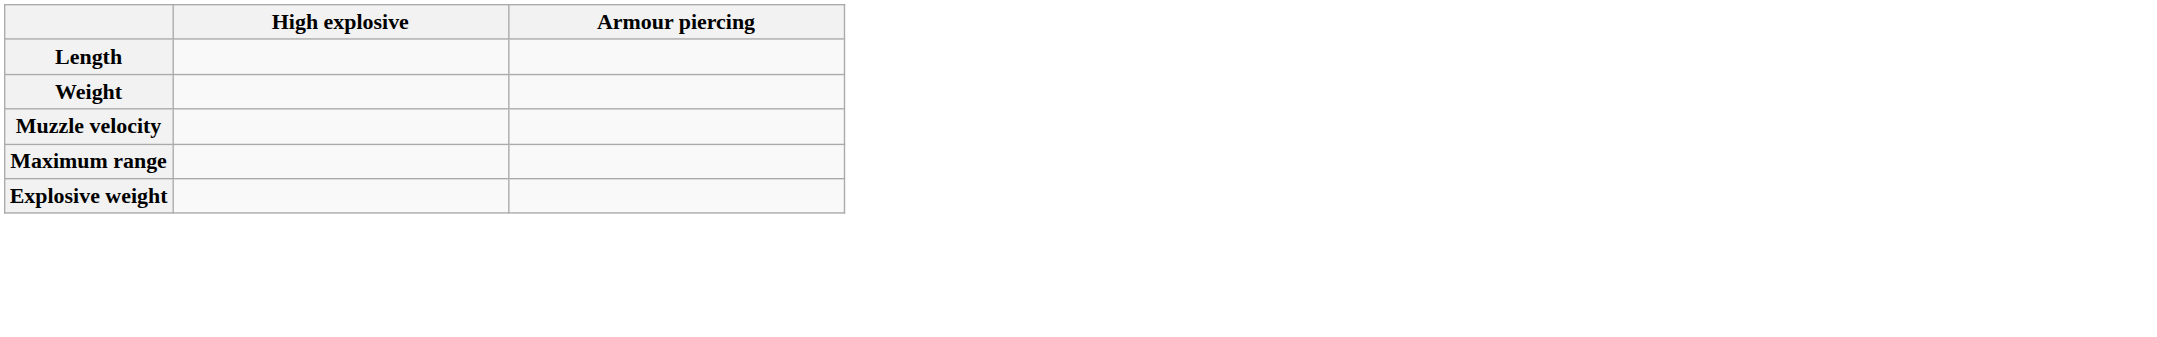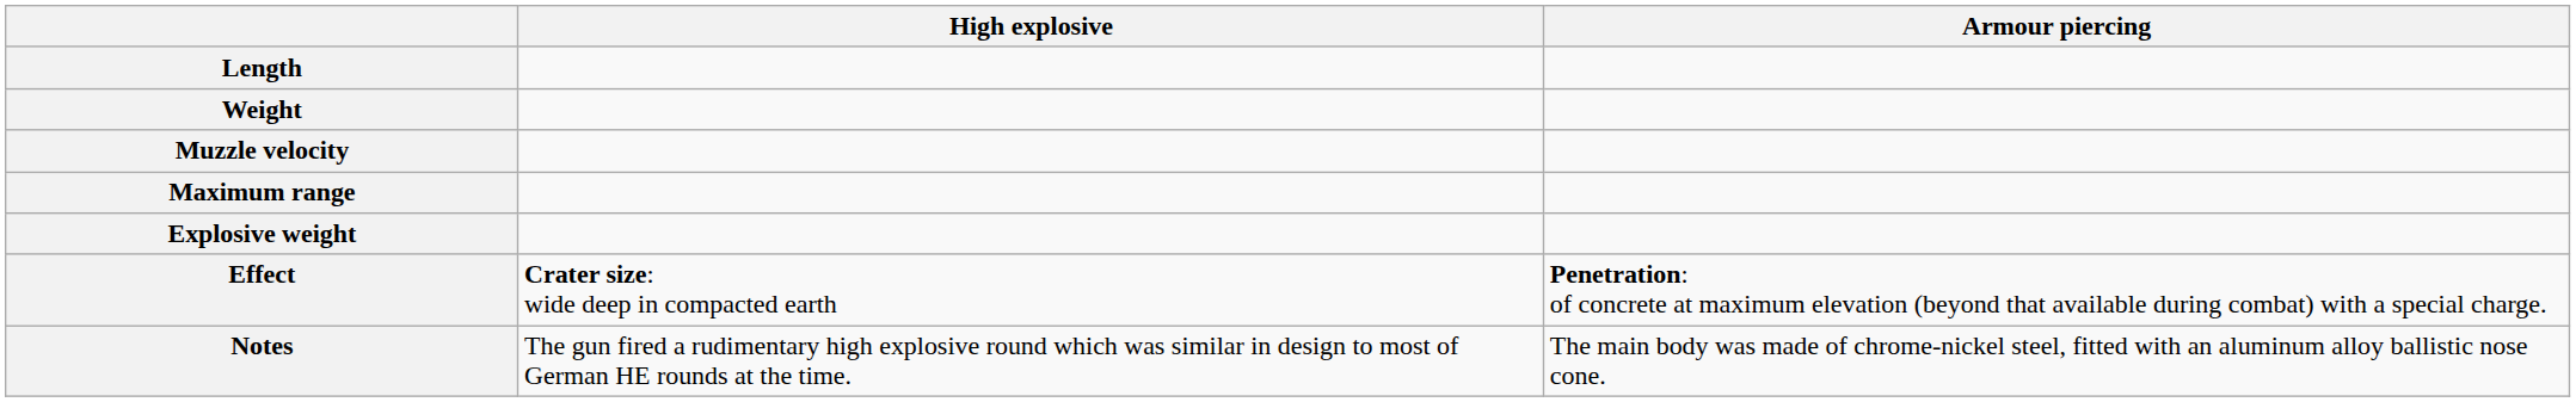 <table class="wikitable" style="text-align:center;">
 <tr>
 <th></th>
 <th scope="col" width="40%">High explosive</th>
 <th scope="col" width="40%">Armour piercing</th>
 </tr>
 <tr>
 <th>Length</th>
 <td></td>
 <td></td>
 </tr>
 <tr>
 <th>Weight</th>
 <td></td>
 <td></td>
 </tr>
 <tr>
 <th>Muzzle velocity</th>
 <td></td>
 <td></td>
 </tr>
 <tr>
 <th>Maximum range</th>
 <td></td>
 <td></td>
 </tr>
 <tr>
 <th>Explosive weight</th>
 <td></td>
 <td></td>
 </tr>
+<tr valign=top>
+<th>Effect</th>
+<td style="text-align:left;"><strong>Crater size</strong>:<br>  wide  deep in compacted earth</td>
+<td style="text-align:left;"><strong>Penetration</strong>:<br>  of concrete at maximum elevation (beyond that available during combat) with a special charge.</td>
+</tr>
+<tr valign=top>
+<th>Notes</th>
+<td style="text-align:left;">The gun fired a rudimentary high explosive round which was similar in design to most of German HE rounds at the time.</td>
+<td style="text-align:left;">The main body was made of chrome-nickel steel, fitted with an aluminum alloy ballistic nose cone.</td>
+</tr>
 </table>
